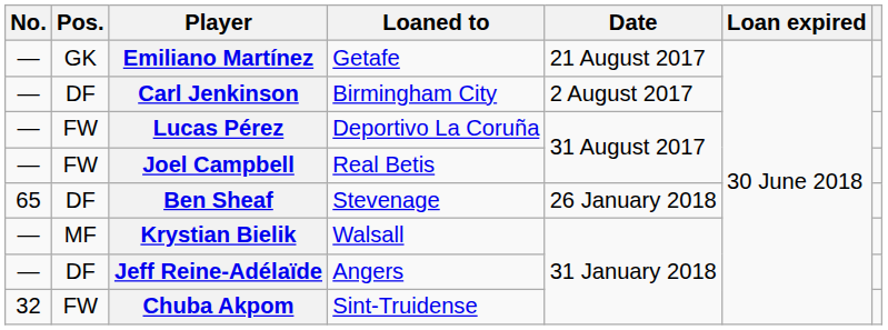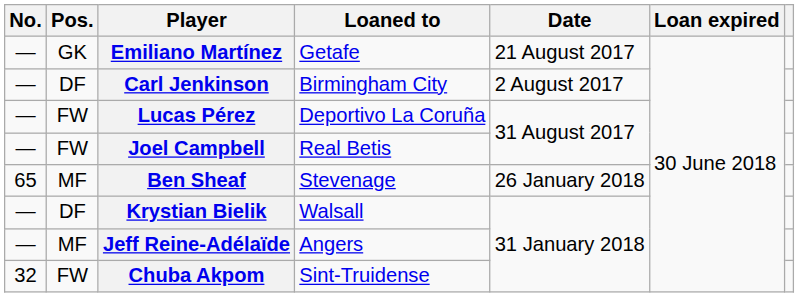 <table class="wikitable plainrowheaders">
 <tr>
 <th scope="col">No.</th>
 <th scope="col">Pos.</th>
 <th scope="col">Player</th>
 <th scope="col">Loaned to</th>
 <th scope="col">Date</th>
 <th scope="col">Loan expired</th>
 <th scope="col"></th>
 </tr>
 <tr>
 <td style="text-align:center">—</td>
 <td style="text-align:center">GK</td>
 <th scope="row"><a href='#'>Emiliano Martínez</a></th>
 <td> <a href='#'>Getafe</a></td>
 <td>21 August 2017</td>
 <td rowspan="8">30 June 2018</td>
 <td style="text-align:center"></td>
 </tr>
 <tr>
 <td style="text-align:center">—</td>
 <td style="text-align:center">DF</td>
 <th scope="row"><a href='#'>Carl Jenkinson</a></th>
 <td> <a href='#'>Birmingham City</a></td>
 <td>2 August 2017</td>
 <td style="text-align:center"></td>
 </tr>
 <tr>
 <td style="text-align:center">—</td>
 <td style="text-align:center">FW</td>
 <th scope="row"><a href='#'>Lucas Pérez</a></th>
 <td> <a href='#'>Deportivo La Coruña</a></td>
 <td rowspan="2">31 August 2017</td>
 <td style="text-align:center"></td>
 </tr>
 <tr>
 <td style="text-align:center">—</td>
 <td style="text-align:center">FW</td>
 <th scope="row"><a href='#'>Joel Campbell</a></th>
 <td> <a href='#'>Real Betis</a></td>
 <td style="text-align:center"></td>
 </tr>
 <tr>
 <td style="text-align:center">65</td>
-<td style="text-align:center">DF</td>
+<td style="text-align:center">MF</td>
 <th scope="row"><a href='#'>Ben Sheaf</a></th>
 <td> <a href='#'>Stevenage</a></td>
 <td>26 January 2018</td>
 <td style="text-align:center"></td>
 </tr>
 <tr>
 <td style="text-align:center">—</td>
-<td style="text-align:center">MF</td>
+<td style="text-align:center">DF</td>
 <th scope="row"><a href='#'>Krystian Bielik</a></th>
 <td> <a href='#'>Walsall</a></td>
 <td rowspan="3">31 January 2018</td>
 <td style="text-align:center"></td>
 </tr>
 <tr>
 <td style="text-align:center">—</td>
-<td style="text-align:center">DF</td>
+<td style="text-align:center">MF</td>
 <th scope="row"><a href='#'>Jeff Reine-Adélaïde</a></th>
 <td> <a href='#'>Angers</a></td>
 <td style="text-align:center"></td>
 </tr>
 <tr>
 <td style="text-align:center">32</td>
 <td style="text-align:center">FW</td>
 <th scope="row"><a href='#'>Chuba Akpom</a></th>
 <td> <a href='#'>Sint-Truidense</a></td>
 <td style="text-align:center"></td>
 </tr>
 </table>
